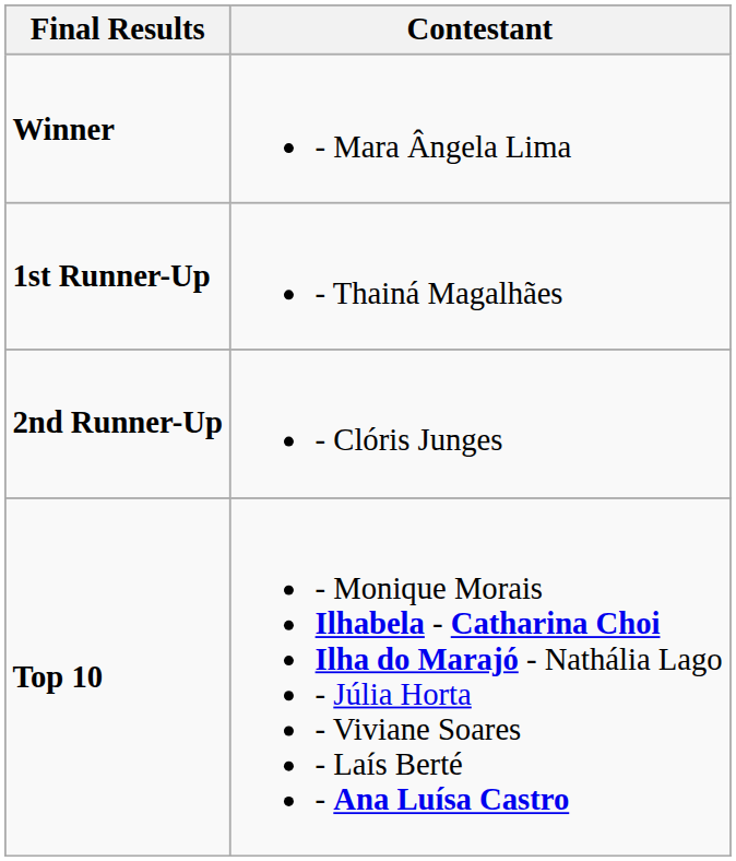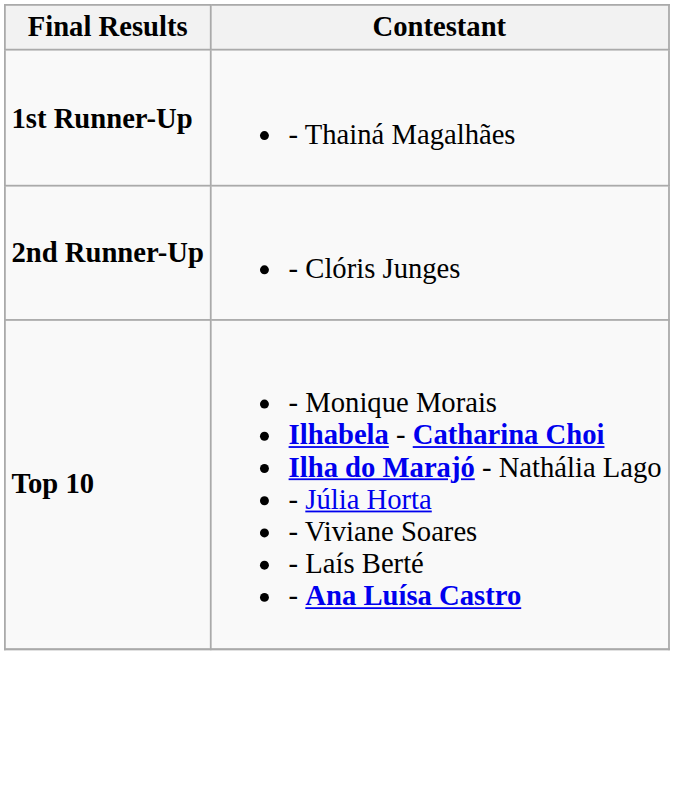 <table class="wikitable">
 <tr>
 <th>Final Results</th>
 <th>Contestant</th>
-</tr>
-<tr>
-<td><strong>Winner</strong></td>
-<td><br><ul><li><strong></strong> - Mara Ângela Lima</li></ul></td>
 </tr>
 <tr>
 <td><strong>1st Runner-Up</strong></td>
 <td><br><ul><li><strong></strong> - Thainá Magalhães</li></ul></td>
 </tr>
 <tr>
 <td><strong>2nd Runner-Up</strong></td>
 <td><br><ul><li><strong></strong> - Clóris Junges</li></ul></td>
 </tr>
 <tr>
 <td><strong>Top 10</strong></td>
 <td><br><ul><li><strong></strong> - Monique Morais</li><li><strong> <a href='#'>Ilhabela</a></strong> - <strong><a href='#'>Catharina Choi</a></strong></li><li><strong> <a href='#'>Ilha do Marajó</a></strong> - Nathália Lago</li><li><strong></strong> - <a href='#'>Júlia Horta</a></li><li><strong></strong> - Viviane Soares</li><li><strong></strong> - Laís Berté</li><li><strong></strong> - <strong><a href='#'>Ana Luísa Castro</a></strong></li></ul></td>
 </tr>
 <tr>
 </tr>
 </table>
